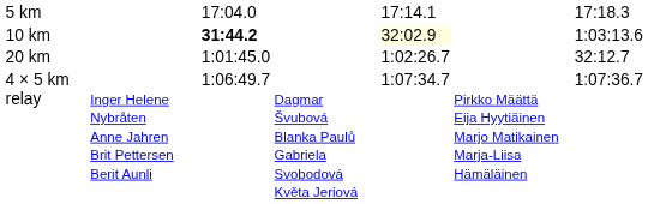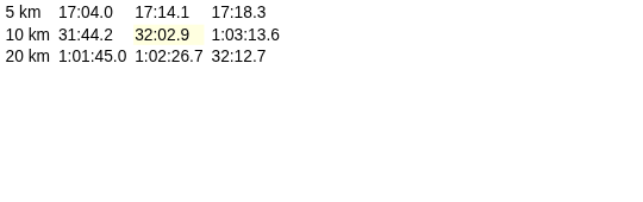 <table>
 <tr valign="top">
 <td>5 km<br></td>
 <td></td>
 <td>17:04.0</td>
 <td></td>
 <td>17:14.1</td>
 <td></td>
 <td>17:18.3</td>
 </tr>
 <tr valign="top">
 <td>10 km<br></td>
 <td></td>
-<td><strong>31:44.2</strong></td>
+<td>31:44.2</td>
 <td></td>
 <td style="background: lightyellow;">32:02.9</td>
 <td></td>
 <td>1:03:13.6</td>
 </tr>
 <tr valign="top">
 <td>20 km<br></td>
 <td></td>
 <td>1:01:45.0</td>
 <td></td>
 <td>1:02:26.7</td>
 <td></td>
 <td>32:12.7</td>
 </tr>
-<tr valign="top">
-<td>4 × 5 km relay<br></td>
-<td><br><small><a href='#'>Inger Helene Nybråten</a><br><a href='#'>Anne Jahren</a><br><a href='#'>Brit Pettersen</a><br><a href='#'>Berit Aunli</a></small></td>
-<td>1:06:49.7</td>
-<td><br><small><a href='#'>Dagmar Švubová</a><br><a href='#'>Blanka Paulů</a><br><a href='#'>Gabriela Svobodová</a><br><a href='#'>Květa Jeriová</a></small></td>
-<td>1:07:34.7</td>
-<td><br><small><a href='#'>Pirkko Määttä</a><br><a href='#'>Eija Hyytiäinen</a><br><a href='#'>Marjo Matikainen</a><br><a href='#'>Marja-Liisa Hämäläinen</a></small></td>
-<td>1:07:36.7</td>
-</tr>
 </table>
